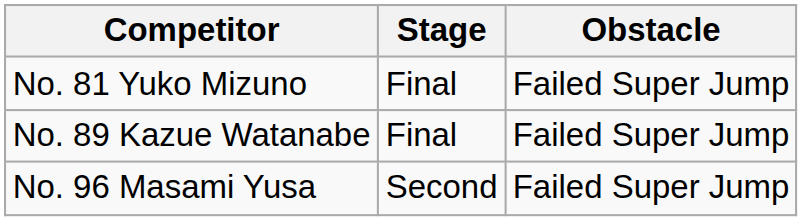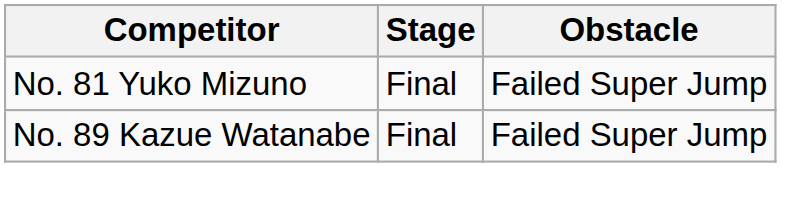 <table class="wikitable">
 <tr>
 <th>Competitor</th>
 <th>Stage</th>
 <th>Obstacle</th>
 </tr>
 <tr>
 <td>No. 81 Yuko Mizuno</td>
 <td>Final</td>
 <td>Failed Super Jump</td>
 </tr>
 <tr>
 <td>No. 89 Kazue Watanabe</td>
 <td>Final</td>
 <td>Failed Super Jump</td>
 </tr>
-<tr>
-<td>No. 96 Masami Yusa</td>
-<td>Second</td>
-<td>Failed Super Jump</td>
-</tr>
 </table>
